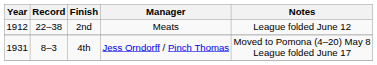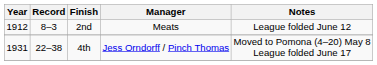 <table class="wikitable">
 <tr>
 <th>Year</th>
 <th>Record</th>
 <th>Finish</th>
 <th>Manager</th>
 <th>Notes</th>
 </tr>
 <tr align=center>
 <td>1912</td>
-<td>22–38</td>
+<td>8–3</td>
 <td>2nd</td>
 <td>Meats</td>
 <td>League folded June 12</td>
 </tr>
 <tr align=center>
 </tr>
 <tr>
 </tr>
 <tr align=center>
 <td>1931</td>
-<td>8–3</td>
+<td>22–38</td>
 <td>4th</td>
 <td><a href='#'>Jess Orndorff</a> / <a href='#'>Pinch Thomas</a></td>
 <td>Moved to Pomona (4–20) May 8<br>League folded June 17</td>
 </tr>
 <tr align=center>
 </tr>
 </table>
